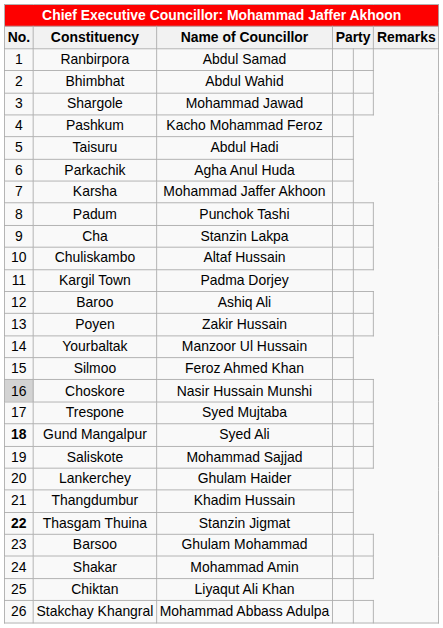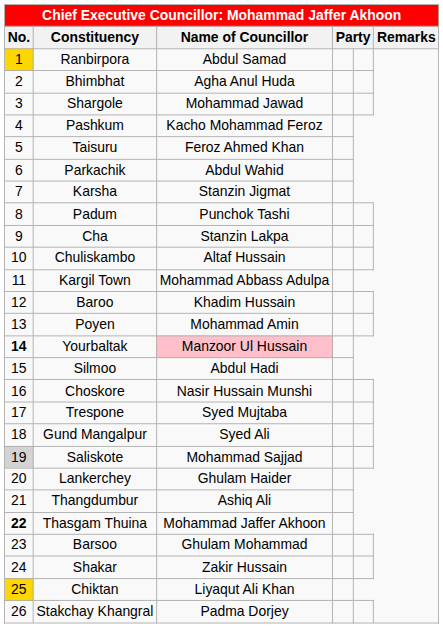 <table class="wikitable sortable" style="text-align:center;">
 <tr>
 <th style="background-color:#FE0000; color:white" coLspan=6><strong>Chief Executive Councillor: Mohammad Jaffer Akhoon</strong></th>
 </tr>
 <tr>
 <th>No.</th>
 <th>Constituency</th>
 <th>Name of Councillor</th>
 <th colspan="2">Party</th>
 <th>Remarks</th>
 </tr>
 <tr>
-<td>1</td>
+<td style="background: gold;">1</td>
 <td>Ranbirpora</td>
 <td>Abdul Samad</td>
 <td></td>
 <td></td>
 </tr>
 <tr>
 <td>2</td>
 <td>Bhimbhat</td>
-<td>Abdul Wahid</td>
+<td>Agha Anul Huda</td>
 <td></td>
 <td></td>
 </tr>
 <tr>
 <td>3</td>
 <td>Shargole</td>
 <td>Mohammad Jawad</td>
 <td></td>
 <td></td>
 </tr>
 <tr>
 <td>4</td>
 <td>Pashkum</td>
 <td>Kacho Mohammad Feroz</td>
 <td></td>
 </tr>
 <tr>
 <td>5</td>
 <td>Taisuru</td>
-<td>Abdul Hadi</td>
+<td>Feroz Ahmed Khan</td>
 <td></td>
 </tr>
 <tr>
 <td>6</td>
 <td>Parkachik</td>
-<td>Agha Anul Huda</td>
+<td>Abdul Wahid</td>
 <td></td>
 </tr>
 <tr>
 <td>7</td>
 <td>Karsha</td>
-<td>Mohammad Jaffer Akhoon</td>
+<td>Stanzin Jigmat</td>
 <td></td>
 </tr>
 <tr>
 <td>8</td>
 <td>Padum</td>
 <td>Punchok Tashi</td>
 <td></td>
 <td></td>
 </tr>
 <tr>
 <td>9</td>
 <td>Cha</td>
 <td>Stanzin Lakpa</td>
 <td></td>
 <td></td>
 </tr>
 <tr>
 <td>10</td>
 <td>Chuliskambo</td>
 <td>Altaf Hussain</td>
 <td></td>
 <td></td>
 </tr>
 <tr>
 <td>11</td>
 <td>Kargil Town</td>
-<td>Padma Dorjey</td>
+<td>Mohammad Abbass Adulpa</td>
 <td></td>
 </tr>
 <tr>
 <td>12</td>
 <td>Baroo</td>
-<td>Ashiq Ali</td>
+<td>Khadim Hussain</td>
 <td></td>
 <td></td>
 </tr>
 <tr>
 <td>13</td>
 <td>Poyen</td>
-<td>Zakir Hussain</td>
+<td>Mohammad Amin</td>
 <td></td>
 <td></td>
 </tr>
 <tr>
-<td>14</td>
+<td><strong>14</strong></td>
 <td>Yourbaltak</td>
-<td>Manzoor Ul Hussain</td>
+<td style="background: pink;">Manzoor Ul Hussain</td>
 <td></td>
 </tr>
 <tr>
 <td>15</td>
 <td>Silmoo</td>
-<td>Feroz Ahmed Khan</td>
+<td>Abdul Hadi</td>
 <td></td>
 </tr>
 <tr>
-<td style="background: lightgrey;">16</td>
+<td>16</td>
 <td>Choskore</td>
 <td>Nasir Hussain Munshi</td>
 <td></td>
 <td></td>
 </tr>
 <tr>
 <td>17</td>
 <td>Trespone</td>
 <td>Syed Mujtaba</td>
 <td></td>
 <td></td>
 </tr>
 <tr>
-<td><strong>18</strong></td>
+<td>18</td>
 <td>Gund Mangalpur</td>
 <td>Syed Ali</td>
 <td></td>
 <td></td>
 </tr>
 <tr>
-<td>19</td>
+<td style="background: lightgrey;">19</td>
 <td>Saliskote</td>
 <td>Mohammad Sajjad</td>
 <td></td>
 <td></td>
 </tr>
 <tr>
 <td>20</td>
 <td>Lankerchey</td>
 <td>Ghulam Haider</td>
 <td></td>
 </tr>
 <tr>
 <td>21</td>
 <td>Thangdumbur</td>
-<td>Khadim Hussain</td>
+<td>Ashiq Ali</td>
 <td></td>
 </tr>
 <tr>
 <td><strong>22</strong></td>
 <td>Thasgam Thuina</td>
-<td>Stanzin Jigmat</td>
+<td>Mohammad Jaffer Akhoon</td>
 <td></td>
 </tr>
 <tr>
 <td>23</td>
 <td>Barsoo</td>
 <td>Ghulam Mohammad</td>
 <td></td>
 <td></td>
 </tr>
 <tr>
 <td>24</td>
 <td>Shakar</td>
-<td>Mohammad Amin</td>
+<td>Zakir Hussain</td>
 <td></td>
 <td></td>
 </tr>
 <tr>
-<td>25</td>
+<td style="background: gold;">25</td>
 <td>Chiktan</td>
 <td>Liyaqut Ali Khan</td>
 <td></td>
 </tr>
 <tr>
 <td>26</td>
 <td>Stakchay Khangral</td>
-<td>Mohammad Abbass Adulpa</td>
+<td>Padma Dorjey</td>
 <td></td>
 <td></td>
 </tr>
 </table>
